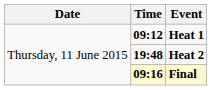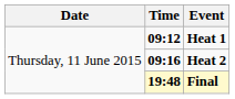 <table class="wikitable">
 <tr>
 <th>Date</th>
 <th>Time</th>
 <th>Event</th>
 </tr>
 <tr>
 <td rowspan="3">Thursday, 11 June 2015</td>
 <td><strong>09:12</strong></td>
 <td><strong>Heat 1</strong></td>
 </tr>
 <tr>
-<td><strong>19:48</strong></td>
+<td><strong>09:16</strong></td>
 <td><strong>Heat 2</strong></td>
 </tr>
 <tr style="background-color:lemonchiffon;">
-<td><strong>09:16</strong></td>
+<td><strong>19:48</strong></td>
 <td><strong>Final</strong></td>
 </tr>
 </table>
